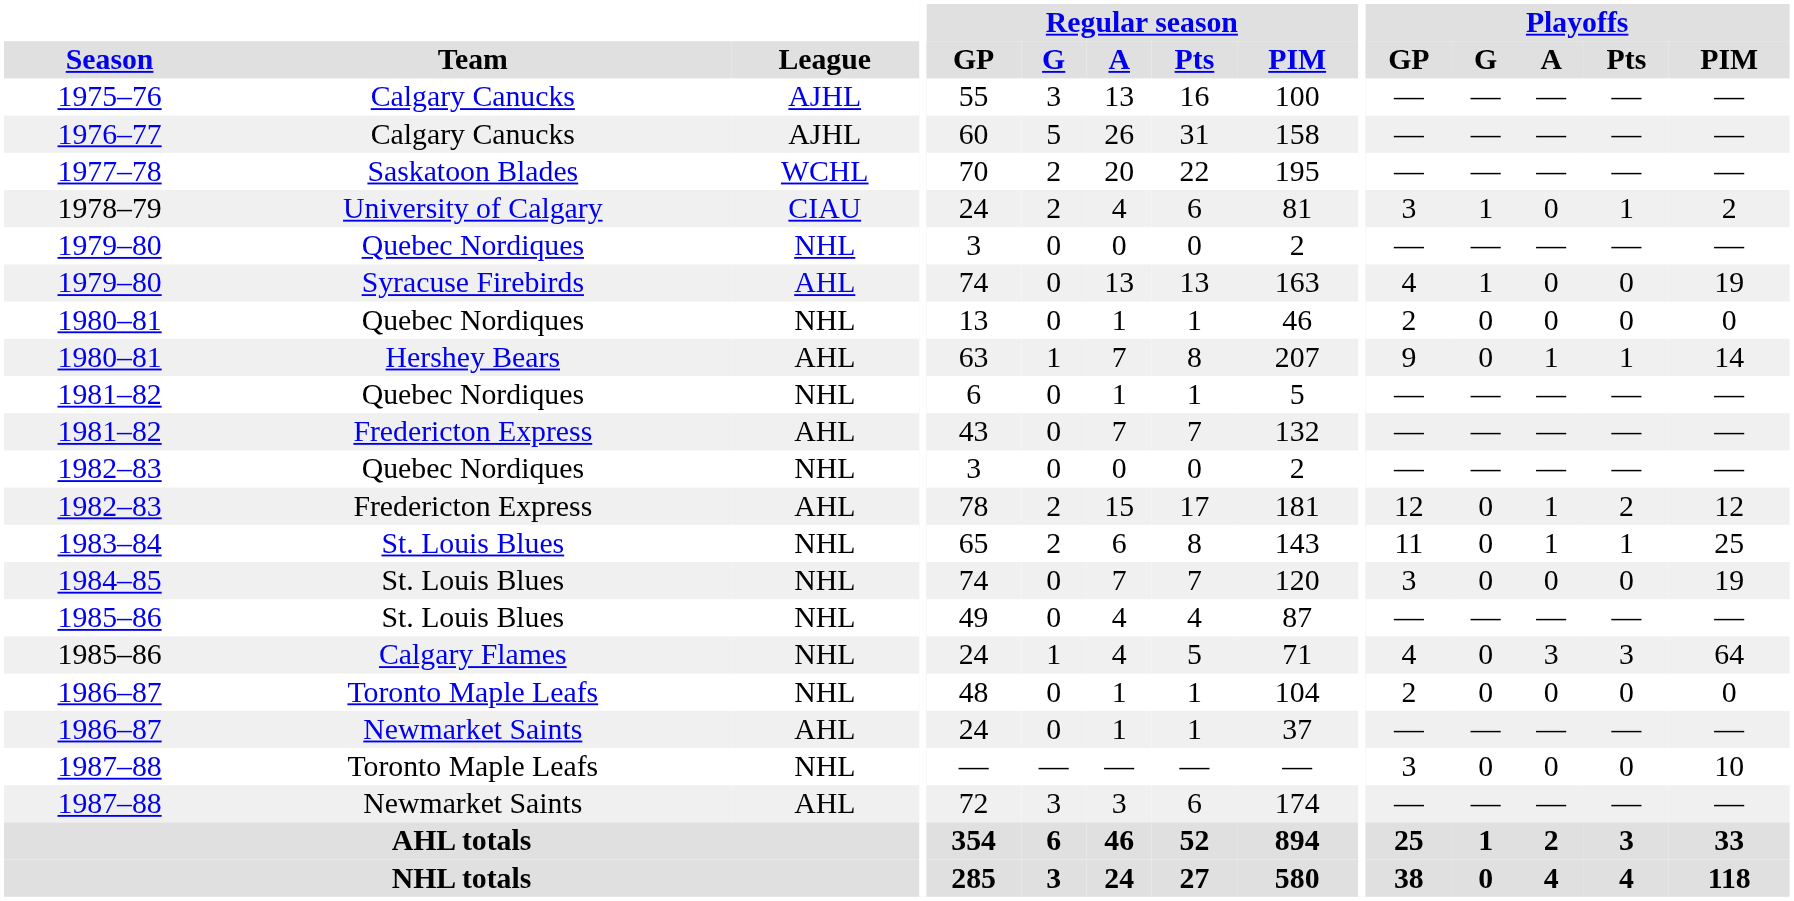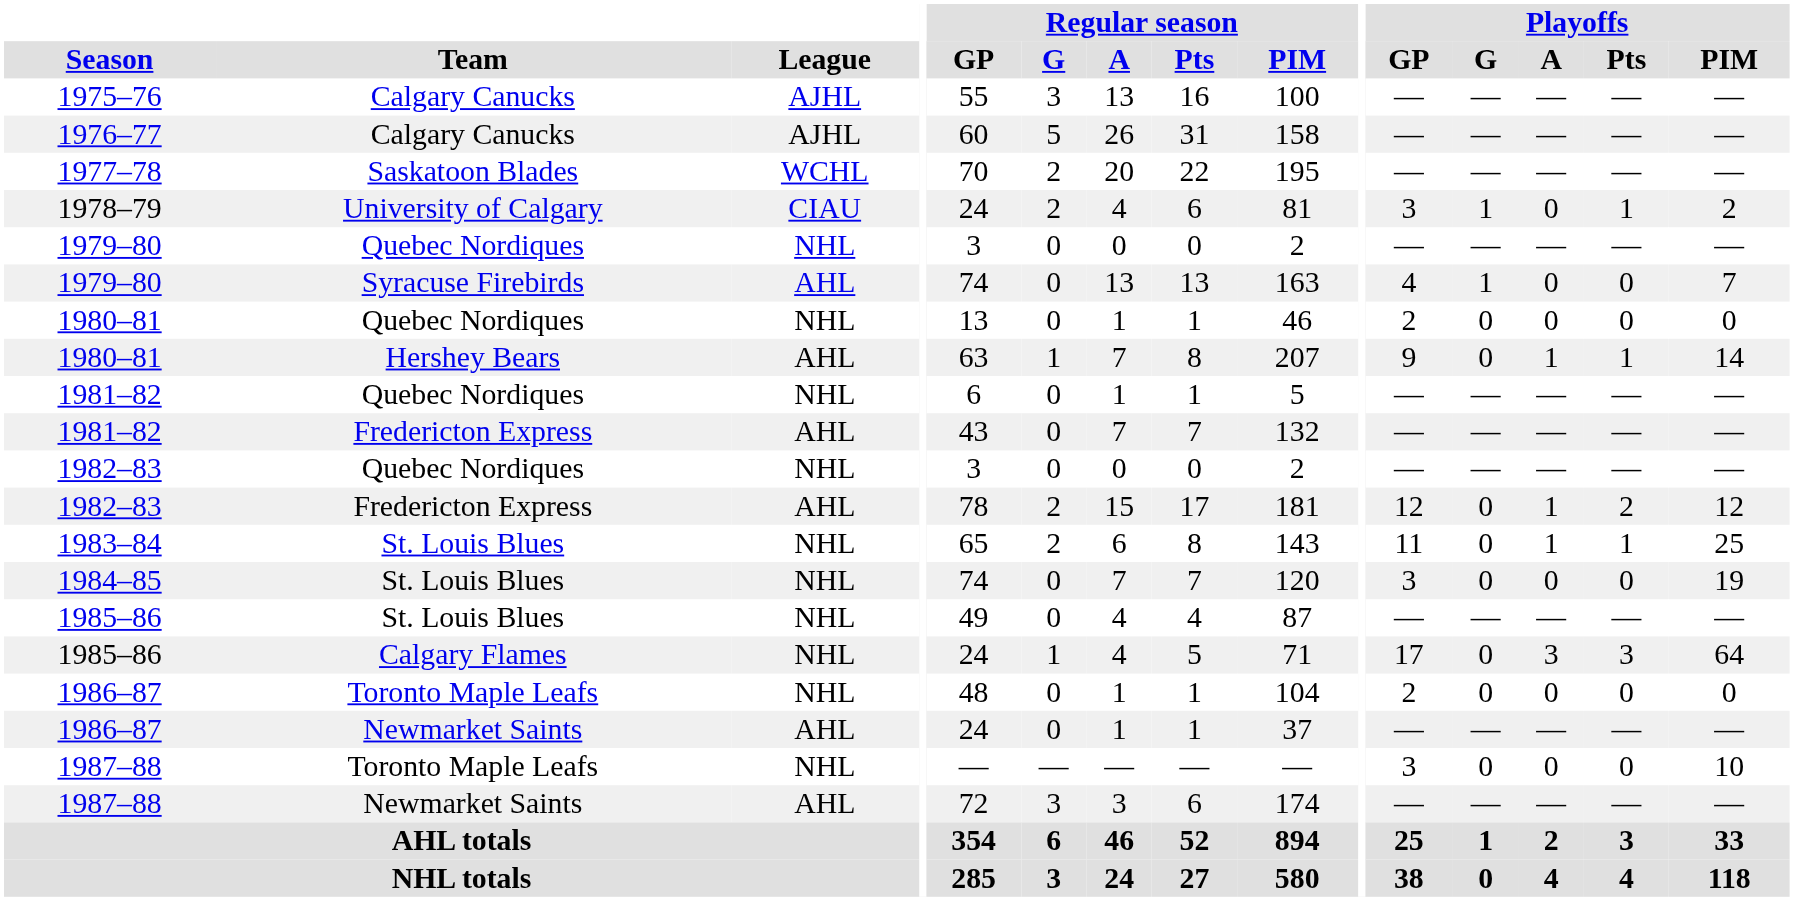 <table border="0" cellpadding="1" cellspacing="0" style="text-align:center; width:60em">
 <tr bgcolor="#e0e0e0">
 <th colspan="3" bgcolor="#ffffff"></th>
 <th rowspan="100" bgcolor="#ffffff"></th>
 <th colspan="5"><a href='#'>Regular season</a></th>
 <th rowspan="100" bgcolor="#ffffff"></th>
 <th colspan="5"><a href='#'>Playoffs</a></th>
 </tr>
 <tr bgcolor="#e0e0e0">
 <th><a href='#'>Season</a></th>
 <th>Team</th>
 <th>League</th>
 <th>GP</th>
 <th><a href='#'>G</a></th>
 <th><a href='#'>A</a></th>
 <th><a href='#'>Pts</a></th>
 <th><a href='#'>PIM</a></th>
 <th>GP</th>
 <th>G</th>
 <th>A</th>
 <th>Pts</th>
 <th>PIM</th>
 </tr>
 <tr>
 <td><a href='#'>1975–76</a></td>
 <td><a href='#'>Calgary Canucks</a></td>
 <td><a href='#'>AJHL</a></td>
 <td>55</td>
 <td>3</td>
 <td>13</td>
 <td>16</td>
 <td>100</td>
 <td>—</td>
 <td>—</td>
 <td>—</td>
 <td>—</td>
 <td>—</td>
 </tr>
 <tr bgcolor="#f0f0f0">
 <td><a href='#'>1976–77</a></td>
 <td>Calgary Canucks</td>
 <td>AJHL</td>
 <td>60</td>
 <td>5</td>
 <td>26</td>
 <td>31</td>
 <td>158</td>
 <td>—</td>
 <td>—</td>
 <td>—</td>
 <td>—</td>
 <td>—</td>
 </tr>
 <tr>
 <td><a href='#'>1977–78</a></td>
 <td><a href='#'>Saskatoon Blades</a></td>
 <td><a href='#'>WCHL</a></td>
 <td>70</td>
 <td>2</td>
 <td>20</td>
 <td>22</td>
 <td>195</td>
 <td>—</td>
 <td>—</td>
 <td>—</td>
 <td>—</td>
 <td>—</td>
 </tr>
 <tr bgcolor="#f0f0f0">
 <td>1978–79</td>
 <td><a href='#'>University of Calgary</a></td>
 <td><a href='#'>CIAU</a></td>
 <td>24</td>
 <td>2</td>
 <td>4</td>
 <td>6</td>
 <td>81</td>
 <td>3</td>
 <td>1</td>
 <td>0</td>
 <td>1</td>
 <td>2</td>
 </tr>
 <tr>
 <td><a href='#'>1979–80</a></td>
 <td><a href='#'>Quebec Nordiques</a></td>
 <td><a href='#'>NHL</a></td>
 <td>3</td>
 <td>0</td>
 <td>0</td>
 <td>0</td>
 <td>2</td>
 <td>—</td>
 <td>—</td>
 <td>—</td>
 <td>—</td>
 <td>—</td>
 </tr>
 <tr bgcolor="#f0f0f0">
 <td><a href='#'>1979–80</a></td>
 <td><a href='#'>Syracuse Firebirds</a></td>
 <td><a href='#'>AHL</a></td>
 <td>74</td>
 <td>0</td>
 <td>13</td>
 <td>13</td>
 <td>163</td>
 <td>4</td>
 <td>1</td>
 <td>0</td>
 <td>0</td>
-<td>19</td>
+<td>7</td>
 </tr>
 <tr>
 <td><a href='#'>1980–81</a></td>
 <td>Quebec Nordiques</td>
 <td>NHL</td>
 <td>13</td>
 <td>0</td>
 <td>1</td>
 <td>1</td>
 <td>46</td>
 <td>2</td>
 <td>0</td>
 <td>0</td>
 <td>0</td>
 <td>0</td>
 </tr>
 <tr bgcolor="#f0f0f0">
 <td><a href='#'>1980–81</a></td>
 <td><a href='#'>Hershey Bears</a></td>
 <td>AHL</td>
 <td>63</td>
 <td>1</td>
 <td>7</td>
 <td>8</td>
 <td>207</td>
 <td>9</td>
 <td>0</td>
 <td>1</td>
 <td>1</td>
 <td>14</td>
 </tr>
 <tr>
 <td><a href='#'>1981–82</a></td>
 <td>Quebec Nordiques</td>
 <td>NHL</td>
 <td>6</td>
 <td>0</td>
 <td>1</td>
 <td>1</td>
 <td>5</td>
 <td>—</td>
 <td>—</td>
 <td>—</td>
 <td>—</td>
 <td>—</td>
 </tr>
 <tr bgcolor="#f0f0f0">
 <td><a href='#'>1981–82</a></td>
 <td><a href='#'>Fredericton Express</a></td>
 <td>AHL</td>
 <td>43</td>
 <td>0</td>
 <td>7</td>
 <td>7</td>
 <td>132</td>
 <td>—</td>
 <td>—</td>
 <td>—</td>
 <td>—</td>
 <td>—</td>
 </tr>
 <tr>
 <td><a href='#'>1982–83</a></td>
 <td>Quebec Nordiques</td>
 <td>NHL</td>
 <td>3</td>
 <td>0</td>
 <td>0</td>
 <td>0</td>
 <td>2</td>
 <td>—</td>
 <td>—</td>
 <td>—</td>
 <td>—</td>
 <td>—</td>
 </tr>
 <tr bgcolor="#f0f0f0">
 <td><a href='#'>1982–83</a></td>
 <td>Fredericton Express</td>
 <td>AHL</td>
 <td>78</td>
 <td>2</td>
 <td>15</td>
 <td>17</td>
 <td>181</td>
 <td>12</td>
 <td>0</td>
 <td>1</td>
 <td>2</td>
 <td>12</td>
 </tr>
 <tr>
 <td><a href='#'>1983–84</a></td>
 <td><a href='#'>St. Louis Blues</a></td>
 <td>NHL</td>
 <td>65</td>
 <td>2</td>
 <td>6</td>
 <td>8</td>
 <td>143</td>
 <td>11</td>
 <td>0</td>
 <td>1</td>
 <td>1</td>
 <td>25</td>
 </tr>
 <tr bgcolor="#f0f0f0">
 <td><a href='#'>1984–85</a></td>
 <td>St. Louis Blues</td>
 <td>NHL</td>
 <td>74</td>
 <td>0</td>
 <td>7</td>
 <td>7</td>
 <td>120</td>
 <td>3</td>
 <td>0</td>
 <td>0</td>
 <td>0</td>
 <td>19</td>
 </tr>
 <tr>
 <td><a href='#'>1985–86</a></td>
 <td>St. Louis Blues</td>
 <td>NHL</td>
 <td>49</td>
 <td>0</td>
 <td>4</td>
 <td>4</td>
 <td>87</td>
 <td>—</td>
 <td>—</td>
 <td>—</td>
 <td>—</td>
 <td>—</td>
 </tr>
 <tr bgcolor="#f0f0f0">
 <td>1985–86</td>
 <td><a href='#'>Calgary Flames</a></td>
 <td>NHL</td>
 <td>24</td>
 <td>1</td>
 <td>4</td>
 <td>5</td>
 <td>71</td>
-<td>4</td>
+<td>17</td>
 <td>0</td>
 <td>3</td>
 <td>3</td>
 <td>64</td>
 </tr>
 <tr>
 <td><a href='#'>1986–87</a></td>
 <td><a href='#'>Toronto Maple Leafs</a></td>
 <td>NHL</td>
 <td>48</td>
 <td>0</td>
 <td>1</td>
 <td>1</td>
 <td>104</td>
 <td>2</td>
 <td>0</td>
 <td>0</td>
 <td>0</td>
 <td>0</td>
 </tr>
 <tr bgcolor="#f0f0f0">
 <td><a href='#'>1986–87</a></td>
 <td><a href='#'>Newmarket Saints</a></td>
 <td>AHL</td>
 <td>24</td>
 <td>0</td>
 <td>1</td>
 <td>1</td>
 <td>37</td>
 <td>—</td>
 <td>—</td>
 <td>—</td>
 <td>—</td>
 <td>—</td>
 </tr>
 <tr>
 <td><a href='#'>1987–88</a></td>
 <td>Toronto Maple Leafs</td>
 <td>NHL</td>
 <td>—</td>
 <td>—</td>
 <td>—</td>
 <td>—</td>
 <td>—</td>
 <td>3</td>
 <td>0</td>
 <td>0</td>
 <td>0</td>
 <td>10</td>
 </tr>
 <tr bgcolor="#f0f0f0">
 <td><a href='#'>1987–88</a></td>
 <td>Newmarket Saints</td>
 <td>AHL</td>
 <td>72</td>
 <td>3</td>
 <td>3</td>
 <td>6</td>
 <td>174</td>
 <td>—</td>
 <td>—</td>
 <td>—</td>
 <td>—</td>
 <td>—</td>
 </tr>
 <tr bgcolor="#e0e0e0">
 <th colspan="3">AHL totals</th>
 <th>354</th>
 <th>6</th>
 <th>46</th>
 <th>52</th>
 <th>894</th>
 <th>25</th>
 <th>1</th>
 <th>2</th>
 <th>3</th>
 <th>33</th>
 </tr>
 <tr bgcolor="#e0e0e0">
 <th colspan="3">NHL totals</th>
 <th>285</th>
 <th>3</th>
 <th>24</th>
 <th>27</th>
 <th>580</th>
 <th>38</th>
 <th>0</th>
 <th>4</th>
 <th>4</th>
 <th>118</th>
 </tr>
 </table>
